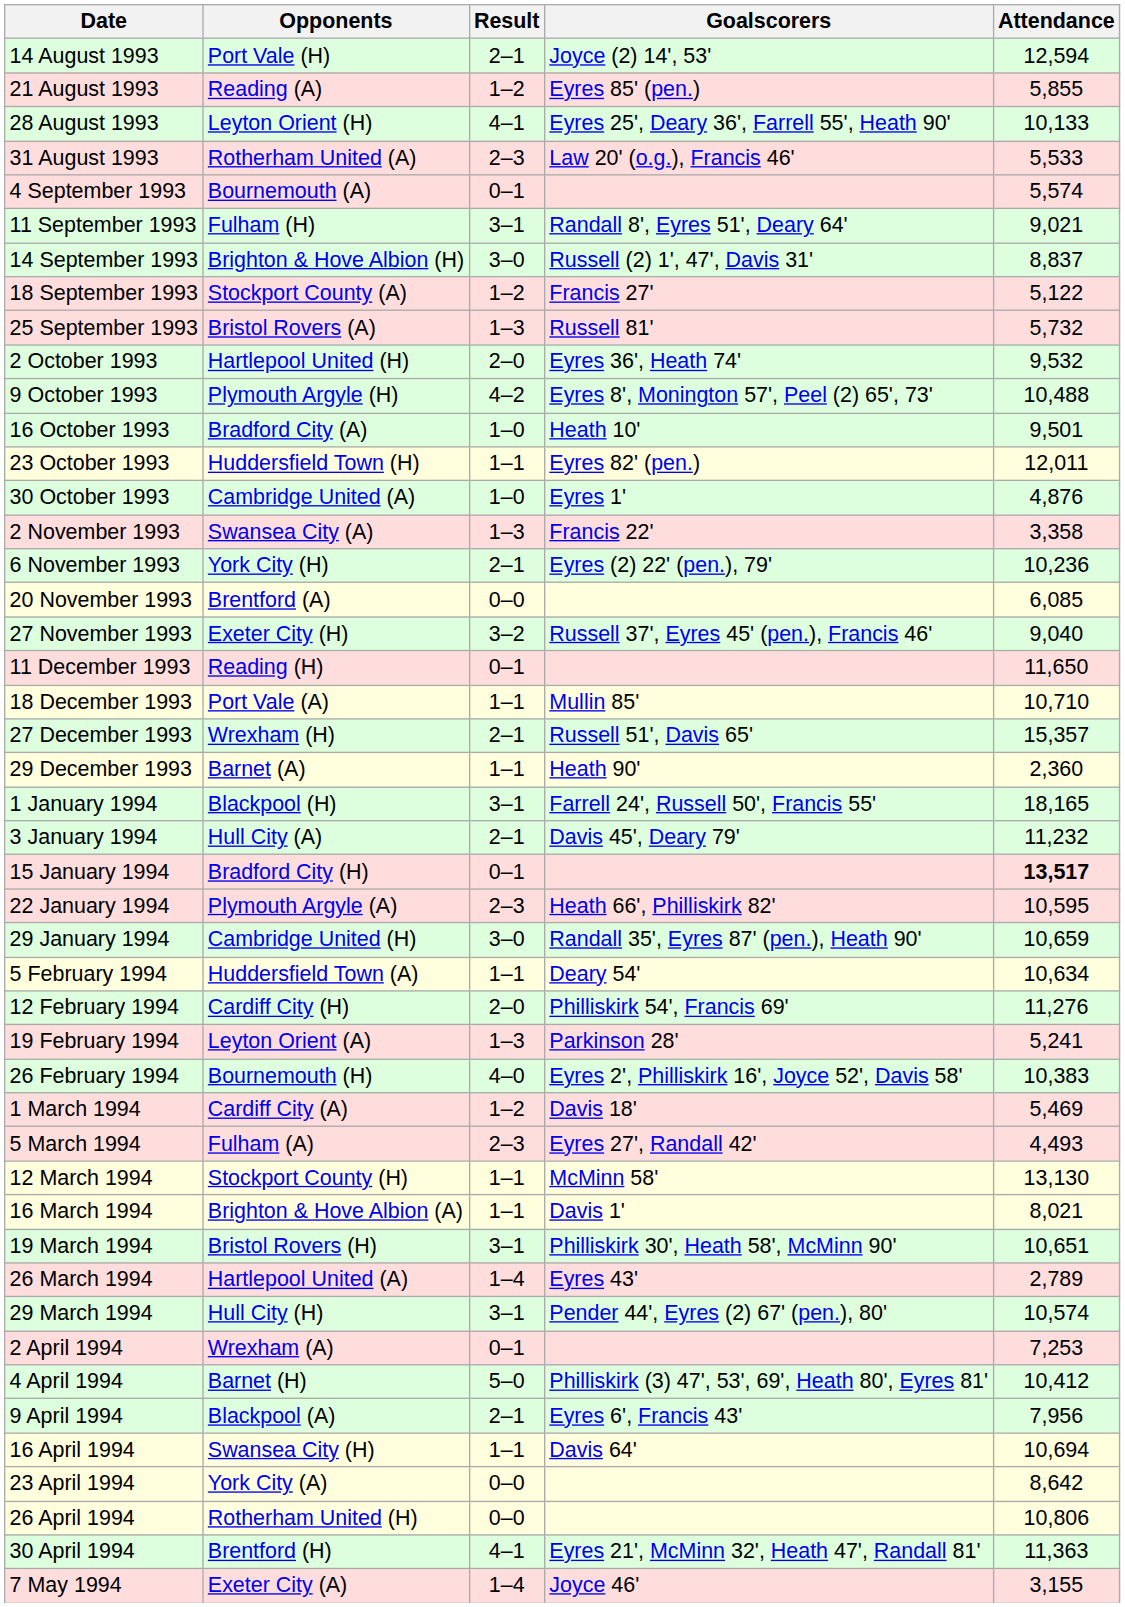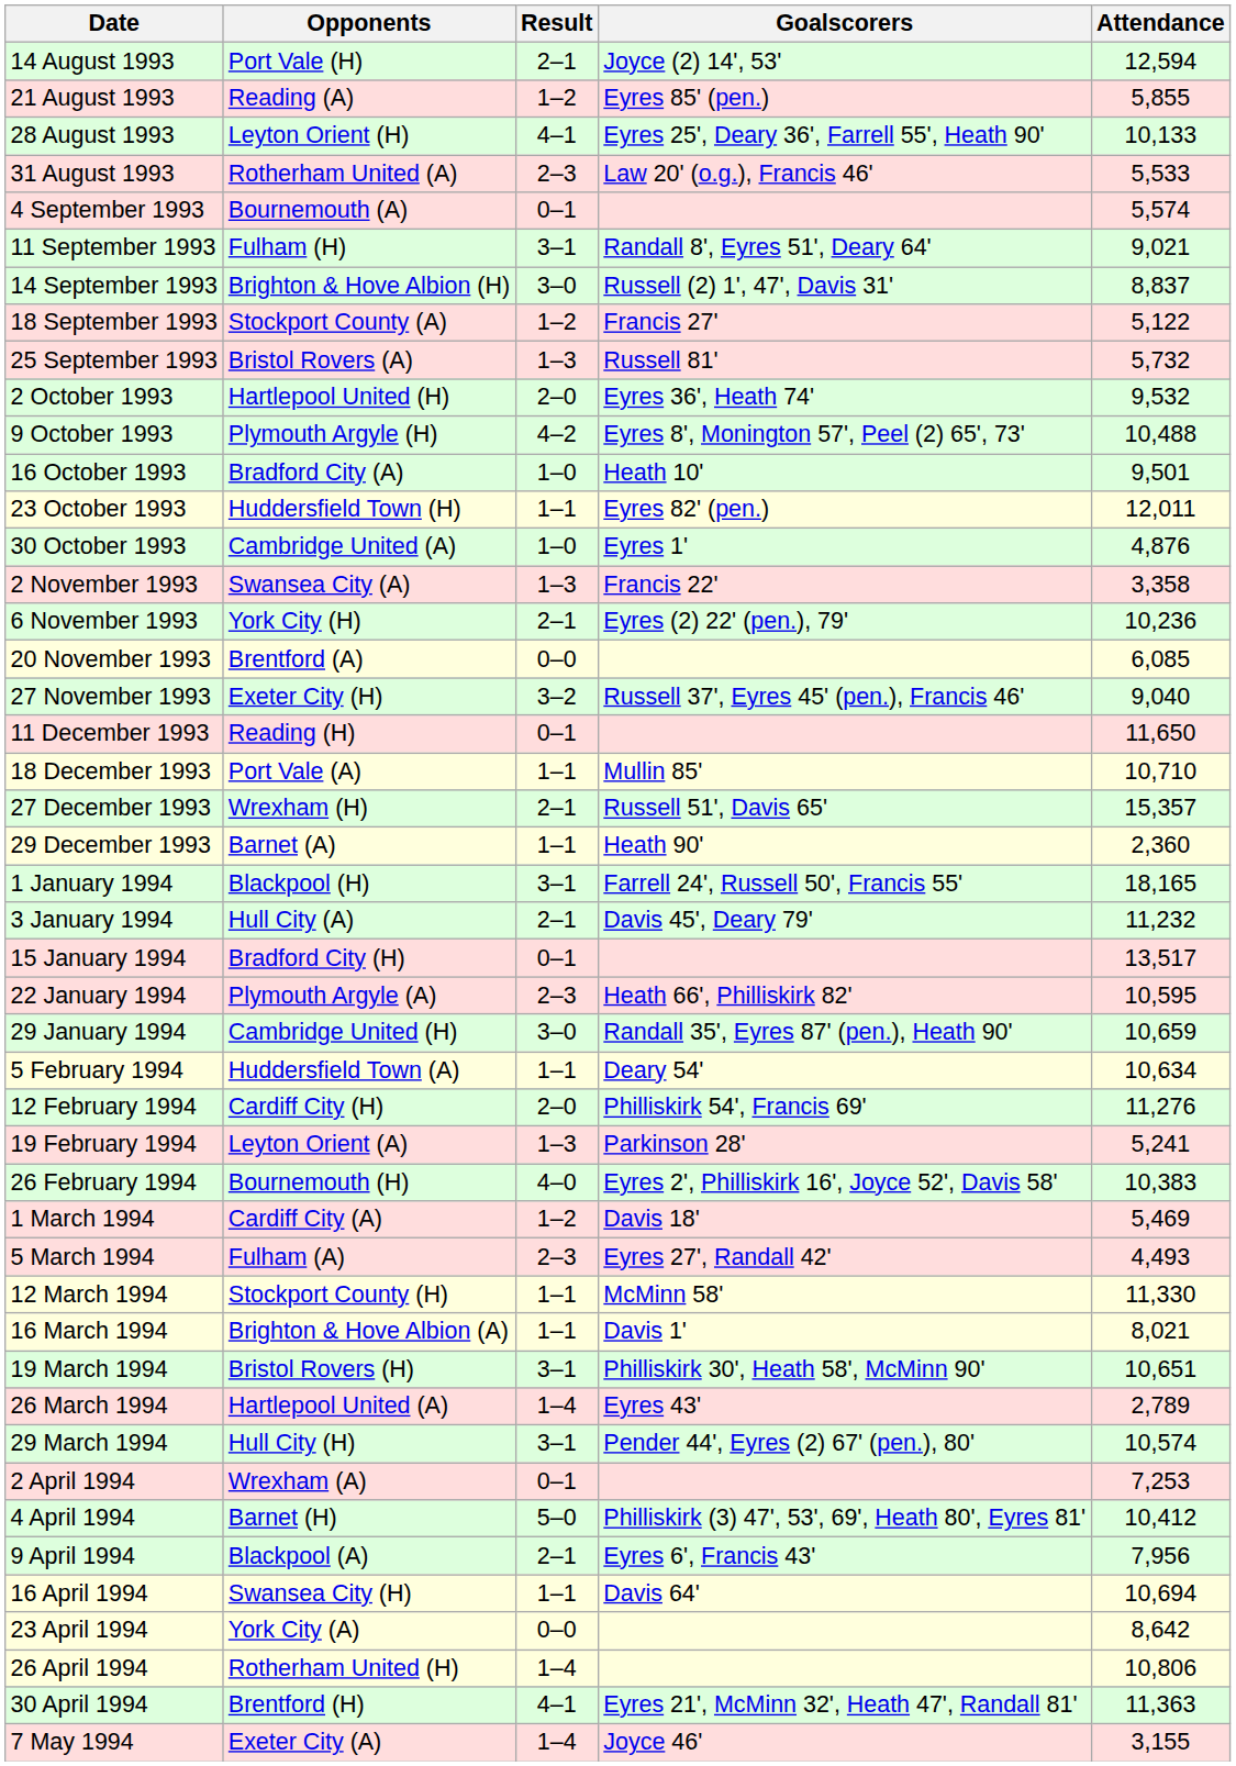 <table class="wikitable">
 <tr>
 <th>Date</th>
 <th>Opponents</th>
 <th>Result</th>
 <th>Goalscorers</th>
 <th>Attendance</th>
 </tr>
 <tr bgcolor="#ddffdd">
 <td>14 August 1993</td>
 <td><a href='#'>Port Vale</a> (H)</td>
 <td align="center">2–1</td>
 <td><a href='#'>Joyce</a> (2) 14', 53'</td>
 <td align="center">12,594</td>
 </tr>
 <tr bgcolor="#ffdddd">
 <td>21 August 1993</td>
 <td><a href='#'>Reading</a> (A)</td>
 <td align="center">1–2</td>
 <td><a href='#'>Eyres</a> 85' (<a href='#'>pen.</a>)</td>
 <td align="center">5,855</td>
 </tr>
 <tr bgcolor="#ddffdd">
 <td>28 August 1993</td>
 <td><a href='#'>Leyton Orient</a> (H)</td>
 <td align="center">4–1</td>
 <td><a href='#'>Eyres</a> 25', <a href='#'>Deary</a> 36', <a href='#'>Farrell</a> 55', <a href='#'>Heath</a> 90'</td>
 <td align="center">10,133</td>
 </tr>
 <tr bgcolor="#ffdddd">
 <td>31 August 1993</td>
 <td><a href='#'>Rotherham United</a> (A)</td>
 <td align="center">2–3</td>
 <td><a href='#'>Law</a> 20' (<a href='#'>o.g.</a>), <a href='#'>Francis</a> 46'</td>
 <td align="center">5,533</td>
 </tr>
 <tr bgcolor="#ffdddd">
 <td>4 September 1993</td>
 <td><a href='#'>Bournemouth</a> (A)</td>
 <td align="center">0–1</td>
 <td></td>
 <td align="center">5,574</td>
 </tr>
 <tr bgcolor="#ddffdd">
 <td>11 September 1993</td>
 <td><a href='#'>Fulham</a> (H)</td>
 <td align="center">3–1</td>
 <td><a href='#'>Randall</a> 8', <a href='#'>Eyres</a> 51', <a href='#'>Deary</a> 64'</td>
 <td align="center">9,021</td>
 </tr>
 <tr bgcolor="#ddffdd">
 <td>14 September 1993</td>
 <td><a href='#'>Brighton & Hove Albion</a> (H)</td>
 <td align="center">3–0</td>
 <td><a href='#'>Russell</a> (2) 1', 47', <a href='#'>Davis</a> 31'</td>
 <td align="center">8,837</td>
 </tr>
 <tr bgcolor="#ffdddd">
 <td>18 September 1993</td>
 <td><a href='#'>Stockport County</a> (A)</td>
 <td align="center">1–2</td>
 <td><a href='#'>Francis</a> 27'</td>
 <td align="center">5,122</td>
 </tr>
 <tr bgcolor="#ffdddd">
 <td>25 September 1993</td>
 <td><a href='#'>Bristol Rovers</a> (A)</td>
 <td align="center">1–3</td>
 <td><a href='#'>Russell</a> 81'</td>
 <td align="center">5,732</td>
 </tr>
 <tr bgcolor="#ddffdd">
 <td>2 October 1993</td>
 <td><a href='#'>Hartlepool United</a> (H)</td>
 <td align="center">2–0</td>
 <td><a href='#'>Eyres</a> 36', <a href='#'>Heath</a> 74'</td>
 <td align="center">9,532</td>
 </tr>
 <tr bgcolor="#ddffdd">
 <td>9 October 1993</td>
 <td><a href='#'>Plymouth Argyle</a> (H)</td>
 <td align="center">4–2</td>
 <td><a href='#'>Eyres</a> 8', <a href='#'>Monington</a> 57', <a href='#'>Peel</a> (2) 65', 73'</td>
 <td align="center">10,488</td>
 </tr>
 <tr bgcolor="#ddffdd">
 <td>16 October 1993</td>
 <td><a href='#'>Bradford City</a> (A)</td>
 <td align="center">1–0</td>
 <td><a href='#'>Heath</a> 10'</td>
 <td align="center">9,501</td>
 </tr>
 <tr bgcolor="#ffffdd">
 <td>23 October 1993</td>
 <td><a href='#'>Huddersfield Town</a> (H)</td>
 <td align="center">1–1</td>
 <td><a href='#'>Eyres</a> 82' (<a href='#'>pen.</a>)</td>
 <td align="center">12,011</td>
 </tr>
 <tr bgcolor="#ddffdd">
 <td>30 October 1993</td>
 <td><a href='#'>Cambridge United</a> (A)</td>
 <td align="center">1–0</td>
 <td><a href='#'>Eyres</a> 1'</td>
 <td align="center">4,876</td>
 </tr>
 <tr bgcolor="#ffdddd">
 <td>2 November 1993</td>
 <td><a href='#'>Swansea City</a> (A)</td>
 <td align="center">1–3</td>
 <td><a href='#'>Francis</a> 22'</td>
 <td align="center">3,358</td>
 </tr>
 <tr bgcolor="#ddffdd">
 <td>6 November 1993</td>
 <td><a href='#'>York City</a> (H)</td>
 <td align="center">2–1</td>
 <td><a href='#'>Eyres</a> (2) 22' (<a href='#'>pen.</a>), 79'</td>
 <td align="center">10,236</td>
 </tr>
 <tr bgcolor="#ffffdd">
 <td>20 November 1993</td>
 <td><a href='#'>Brentford</a> (A)</td>
 <td align="center">0–0</td>
 <td></td>
 <td align="center">6,085</td>
 </tr>
 <tr bgcolor="#ddffdd">
 <td>27 November 1993</td>
 <td><a href='#'>Exeter City</a> (H)</td>
 <td align="center">3–2</td>
 <td><a href='#'>Russell</a> 37', <a href='#'>Eyres</a> 45' (<a href='#'>pen.</a>), <a href='#'>Francis</a> 46'</td>
 <td align="center">9,040</td>
 </tr>
 <tr bgcolor="#ffdddd">
 <td>11 December 1993</td>
 <td><a href='#'>Reading</a> (H)</td>
 <td align="center">0–1</td>
 <td></td>
 <td align="center">11,650</td>
 </tr>
 <tr bgcolor="#ffffdd">
 <td>18 December 1993</td>
 <td><a href='#'>Port Vale</a> (A)</td>
 <td align="center">1–1</td>
 <td><a href='#'>Mullin</a> 85'</td>
 <td align="center">10,710</td>
 </tr>
 <tr bgcolor="#ddffdd">
 <td>27 December 1993</td>
 <td><a href='#'>Wrexham</a> (H)</td>
 <td align="center">2–1</td>
 <td><a href='#'>Russell</a> 51',  <a href='#'>Davis</a> 65'</td>
 <td align="center">15,357</td>
 </tr>
 <tr bgcolor="#ffffdd">
 <td>29 December 1993</td>
 <td><a href='#'>Barnet</a> (A)</td>
 <td align="center">1–1</td>
 <td><a href='#'>Heath</a> 90'</td>
 <td align="center">2,360</td>
 </tr>
 <tr bgcolor="#ddffdd">
 <td>1 January 1994</td>
 <td><a href='#'>Blackpool</a> (H)</td>
 <td align="center">3–1</td>
 <td><a href='#'>Farrell</a> 24', <a href='#'>Russell</a> 50', <a href='#'>Francis</a> 55'</td>
 <td align="center">18,165</td>
 </tr>
 <tr bgcolor="#ddffdd">
 <td>3 January 1994</td>
 <td><a href='#'>Hull City</a> (A)</td>
 <td align="center">2–1</td>
 <td><a href='#'>Davis</a> 45', <a href='#'>Deary</a> 79'</td>
 <td align="center">11,232</td>
 </tr>
 <tr bgcolor="#ffdddd">
 <td>15 January 1994</td>
 <td><a href='#'>Bradford City</a> (H)</td>
 <td align="center">0–1</td>
 <td></td>
-<td align="center"><strong>13,517</strong></td>
+<td align="center">13,517</td>
 </tr>
 <tr bgcolor="#ffdddd">
 <td>22 January 1994</td>
 <td><a href='#'>Plymouth Argyle</a> (A)</td>
 <td align="center">2–3</td>
 <td><a href='#'>Heath</a> 66', <a href='#'>Philliskirk</a> 82'</td>
 <td align="center">10,595</td>
 </tr>
 <tr bgcolor="#ddffdd">
 <td>29 January 1994</td>
 <td><a href='#'>Cambridge United</a> (H)</td>
 <td align="center">3–0</td>
 <td><a href='#'>Randall</a> 35', <a href='#'>Eyres</a> 87' (<a href='#'>pen.</a>), <a href='#'>Heath</a> 90'</td>
 <td align="center">10,659</td>
 </tr>
 <tr bgcolor="#ffffdd">
 <td>5 February 1994</td>
 <td><a href='#'>Huddersfield Town</a> (A)</td>
 <td align="center">1–1</td>
 <td><a href='#'>Deary</a> 54'</td>
 <td align="center">10,634</td>
 </tr>
 <tr bgcolor="#ddffdd">
 <td>12 February 1994</td>
 <td><a href='#'>Cardiff City</a> (H)</td>
 <td align="center">2–0</td>
 <td><a href='#'>Philliskirk</a> 54', <a href='#'>Francis</a> 69'</td>
 <td align="center">11,276</td>
 </tr>
 <tr bgcolor="#ffdddd">
 <td>19 February 1994</td>
 <td><a href='#'>Leyton Orient</a> (A)</td>
 <td align="center">1–3</td>
 <td><a href='#'>Parkinson</a> 28'</td>
 <td align="center">5,241</td>
 </tr>
 <tr bgcolor="#ddffdd">
 <td>26 February 1994</td>
 <td><a href='#'>Bournemouth</a> (H)</td>
 <td align="center">4–0</td>
 <td><a href='#'>Eyres</a> 2', <a href='#'>Philliskirk</a> 16', <a href='#'>Joyce</a> 52', <a href='#'>Davis</a> 58'</td>
 <td align="center">10,383</td>
 </tr>
 <tr bgcolor="#ffdddd">
 <td>1 March 1994</td>
 <td><a href='#'>Cardiff City</a> (A)</td>
 <td align="center">1–2</td>
 <td><a href='#'>Davis</a> 18'</td>
 <td align="center">5,469</td>
 </tr>
 <tr bgcolor="#ffdddd">
 <td>5 March 1994</td>
 <td><a href='#'>Fulham</a> (A)</td>
 <td align="center">2–3</td>
 <td><a href='#'>Eyres</a> 27', <a href='#'>Randall</a> 42'</td>
 <td align="center">4,493</td>
 </tr>
 <tr bgcolor="#ffffdd">
 <td>12 March 1994</td>
 <td><a href='#'>Stockport County</a> (H)</td>
 <td align="center">1–1</td>
 <td><a href='#'>McMinn</a> 58'</td>
-<td align="center">13,130</td>
+<td align="center">11,330</td>
 </tr>
 <tr bgcolor="#ffffdd">
 <td>16 March 1994</td>
 <td><a href='#'>Brighton & Hove Albion</a> (A)</td>
 <td align="center">1–1</td>
 <td><a href='#'>Davis</a> 1'</td>
 <td align="center">8,021</td>
 </tr>
 <tr bgcolor="#ddffdd">
 <td>19 March 1994</td>
 <td><a href='#'>Bristol Rovers</a> (H)</td>
 <td align="center">3–1</td>
 <td><a href='#'>Philliskirk</a> 30', <a href='#'>Heath</a> 58', <a href='#'>McMinn</a> 90'</td>
 <td align="center">10,651</td>
 </tr>
 <tr bgcolor="#ffdddd">
 <td>26 March 1994</td>
 <td><a href='#'>Hartlepool United</a> (A)</td>
 <td align="center">1–4</td>
 <td><a href='#'>Eyres</a> 43'</td>
 <td align="center">2,789</td>
 </tr>
 <tr bgcolor="#ddffdd">
 <td>29 March 1994</td>
 <td><a href='#'>Hull City</a> (H)</td>
 <td align="center">3–1</td>
 <td><a href='#'>Pender</a> 44', <a href='#'>Eyres</a> (2) 67' (<a href='#'>pen.</a>), 80'</td>
 <td align="center">10,574</td>
 </tr>
 <tr bgcolor="#ffdddd">
 <td>2 April 1994</td>
 <td><a href='#'>Wrexham</a> (A)</td>
 <td align="center">0–1</td>
 <td></td>
 <td align="center">7,253</td>
 </tr>
 <tr bgcolor="#ddffdd">
 <td>4 April 1994</td>
 <td><a href='#'>Barnet</a> (H)</td>
 <td align="center">5–0</td>
 <td><a href='#'>Philliskirk</a> (3) 47', 53', 69', <a href='#'>Heath</a> 80', <a href='#'>Eyres</a> 81'</td>
 <td align="center">10,412</td>
 </tr>
 <tr bgcolor="#ddffdd">
 <td>9 April 1994</td>
 <td><a href='#'>Blackpool</a> (A)</td>
 <td align="center">2–1</td>
 <td><a href='#'>Eyres</a> 6', <a href='#'>Francis</a> 43'</td>
 <td align="center">7,956</td>
 </tr>
 <tr bgcolor="#ffffdd">
 <td>16 April 1994</td>
 <td><a href='#'>Swansea City</a> (H)</td>
 <td align="center">1–1</td>
 <td><a href='#'>Davis</a> 64'</td>
 <td align="center">10,694</td>
 </tr>
 <tr bgcolor="#ffffdd">
 <td>23 April 1994</td>
 <td><a href='#'>York City</a> (A)</td>
 <td align="center">0–0</td>
 <td></td>
 <td align="center">8,642</td>
 </tr>
 <tr bgcolor="#ffffdd">
 <td>26 April 1994</td>
 <td><a href='#'>Rotherham United</a> (H)</td>
-<td align="center">0–0</td>
+<td align="center">1–4</td>
 <td></td>
 <td align="center">10,806</td>
 </tr>
 <tr bgcolor="#ddffdd">
 <td>30 April 1994</td>
 <td><a href='#'>Brentford</a> (H)</td>
 <td align="center">4–1</td>
 <td><a href='#'>Eyres</a> 21', <a href='#'>McMinn</a> 32', <a href='#'>Heath</a> 47', <a href='#'>Randall</a> 81'</td>
 <td align="center">11,363</td>
 </tr>
 <tr bgcolor="#ffdddd">
 <td>7 May 1994</td>
 <td><a href='#'>Exeter City</a> (A)</td>
 <td align="center">1–4</td>
 <td><a href='#'>Joyce</a> 46'</td>
 <td align="center">3,155</td>
 </tr>
 </table>
